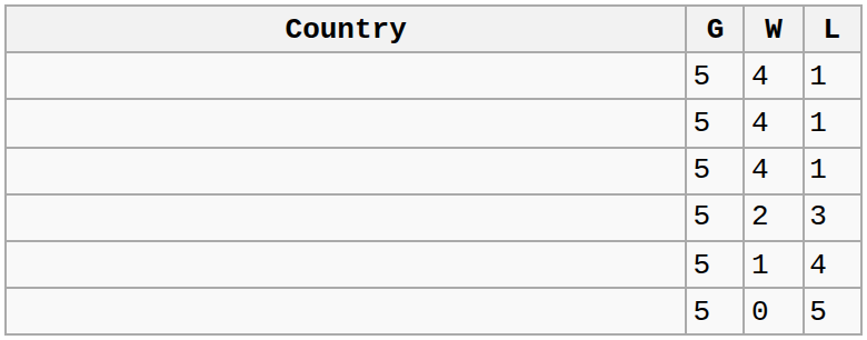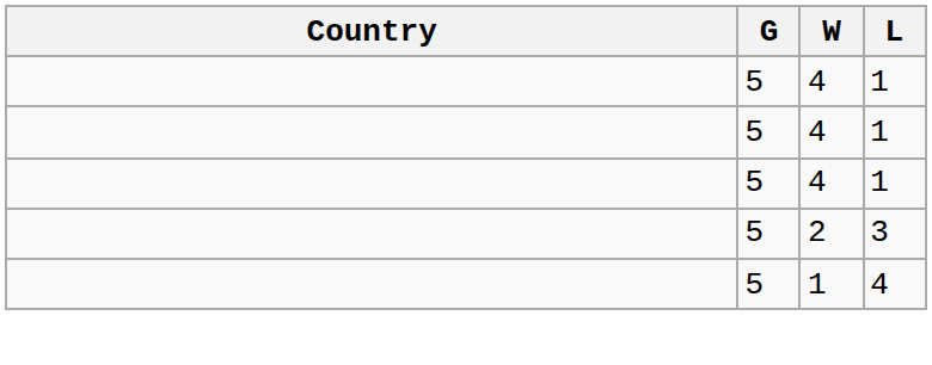 <table class="wikitable">
 <tr>
 <th bgcolor="#efefef" width="300">Country</th>
 <th bgcolor="#efefef" width="20">G</th>
 <th bgcolor="#efefef" width="20">W</th>
 <th bgcolor="#efefef" width="20">L</th>
 </tr>
 <tr>
 <td></td>
 <td>5</td>
 <td>4</td>
 <td>1</td>
 </tr>
 <tr>
 <td></td>
 <td>5</td>
 <td>4</td>
 <td>1</td>
 </tr>
 <tr>
 <td></td>
 <td>5</td>
 <td>4</td>
 <td>1</td>
 </tr>
 <tr>
 <td></td>
 <td>5</td>
 <td>2</td>
 <td>3</td>
 </tr>
 <tr>
 <td></td>
 <td>5</td>
 <td>1</td>
 <td>4</td>
 </tr>
-<tr>
-<td></td>
-<td>5</td>
-<td>0</td>
-<td>5</td>
-</tr>
 </table>
